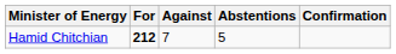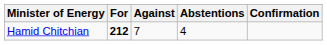 <table class="wikitable">
 <tr>
 <th>Minister of Energy</th>
 <th>For</th>
 <th>Against</th>
 <th>Abstentions</th>
 <th>Confirmation</th>
 </tr>
 <tr>
 <td><a href='#'>Hamid Chitchian</a></td>
 <td><strong>212</strong></td>
 <td>7</td>
-<td>5</td>
+<td>4</td>
 <td></td>
 </tr>
 </table>
